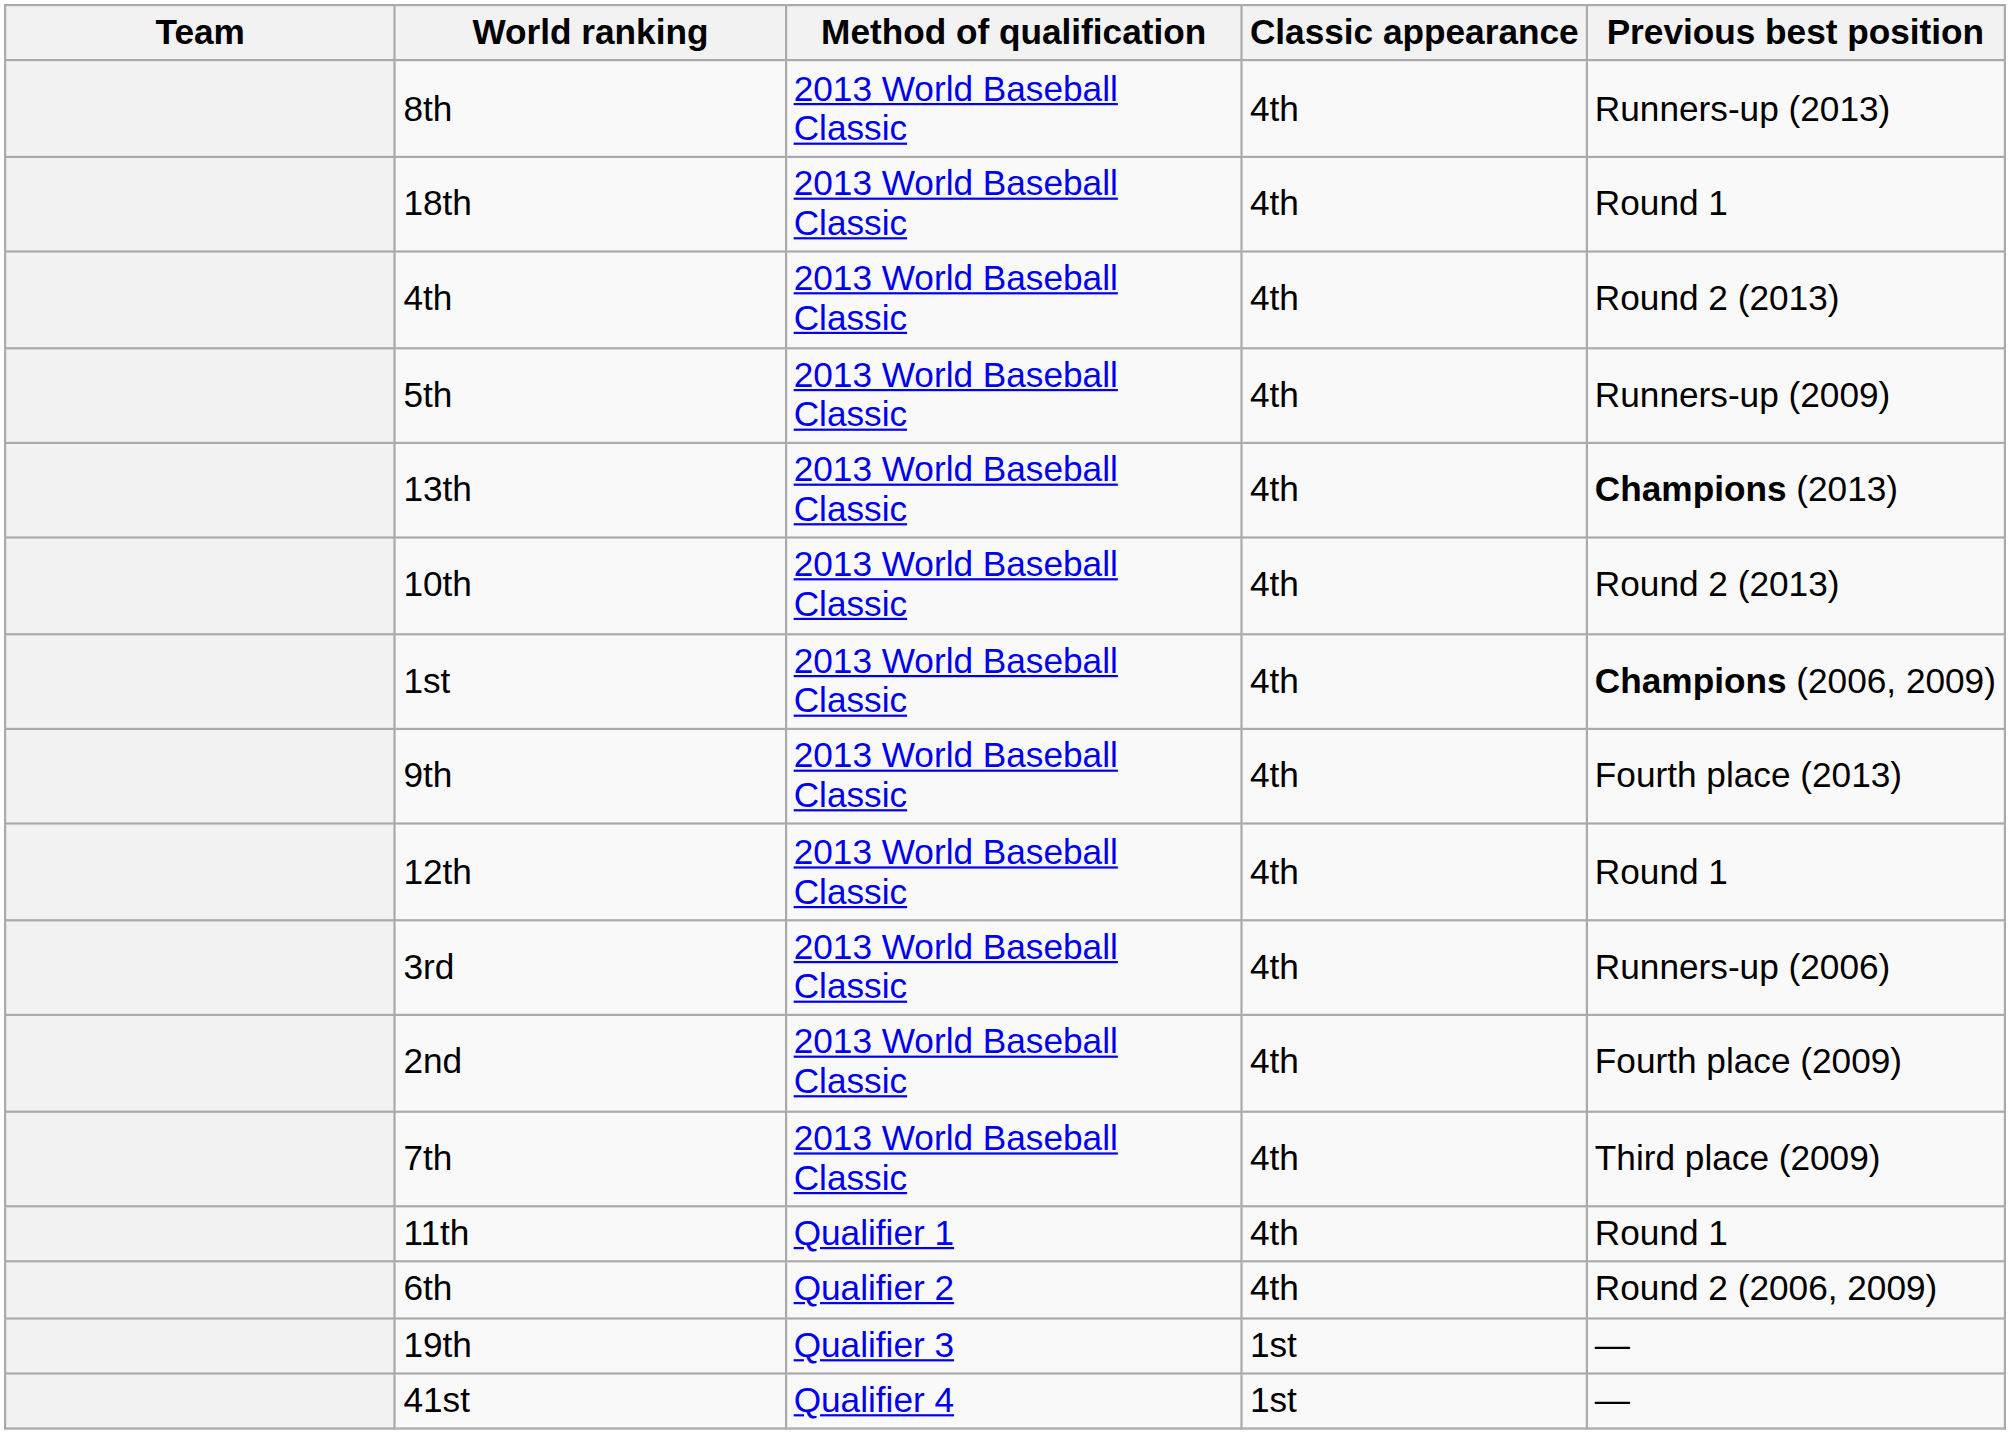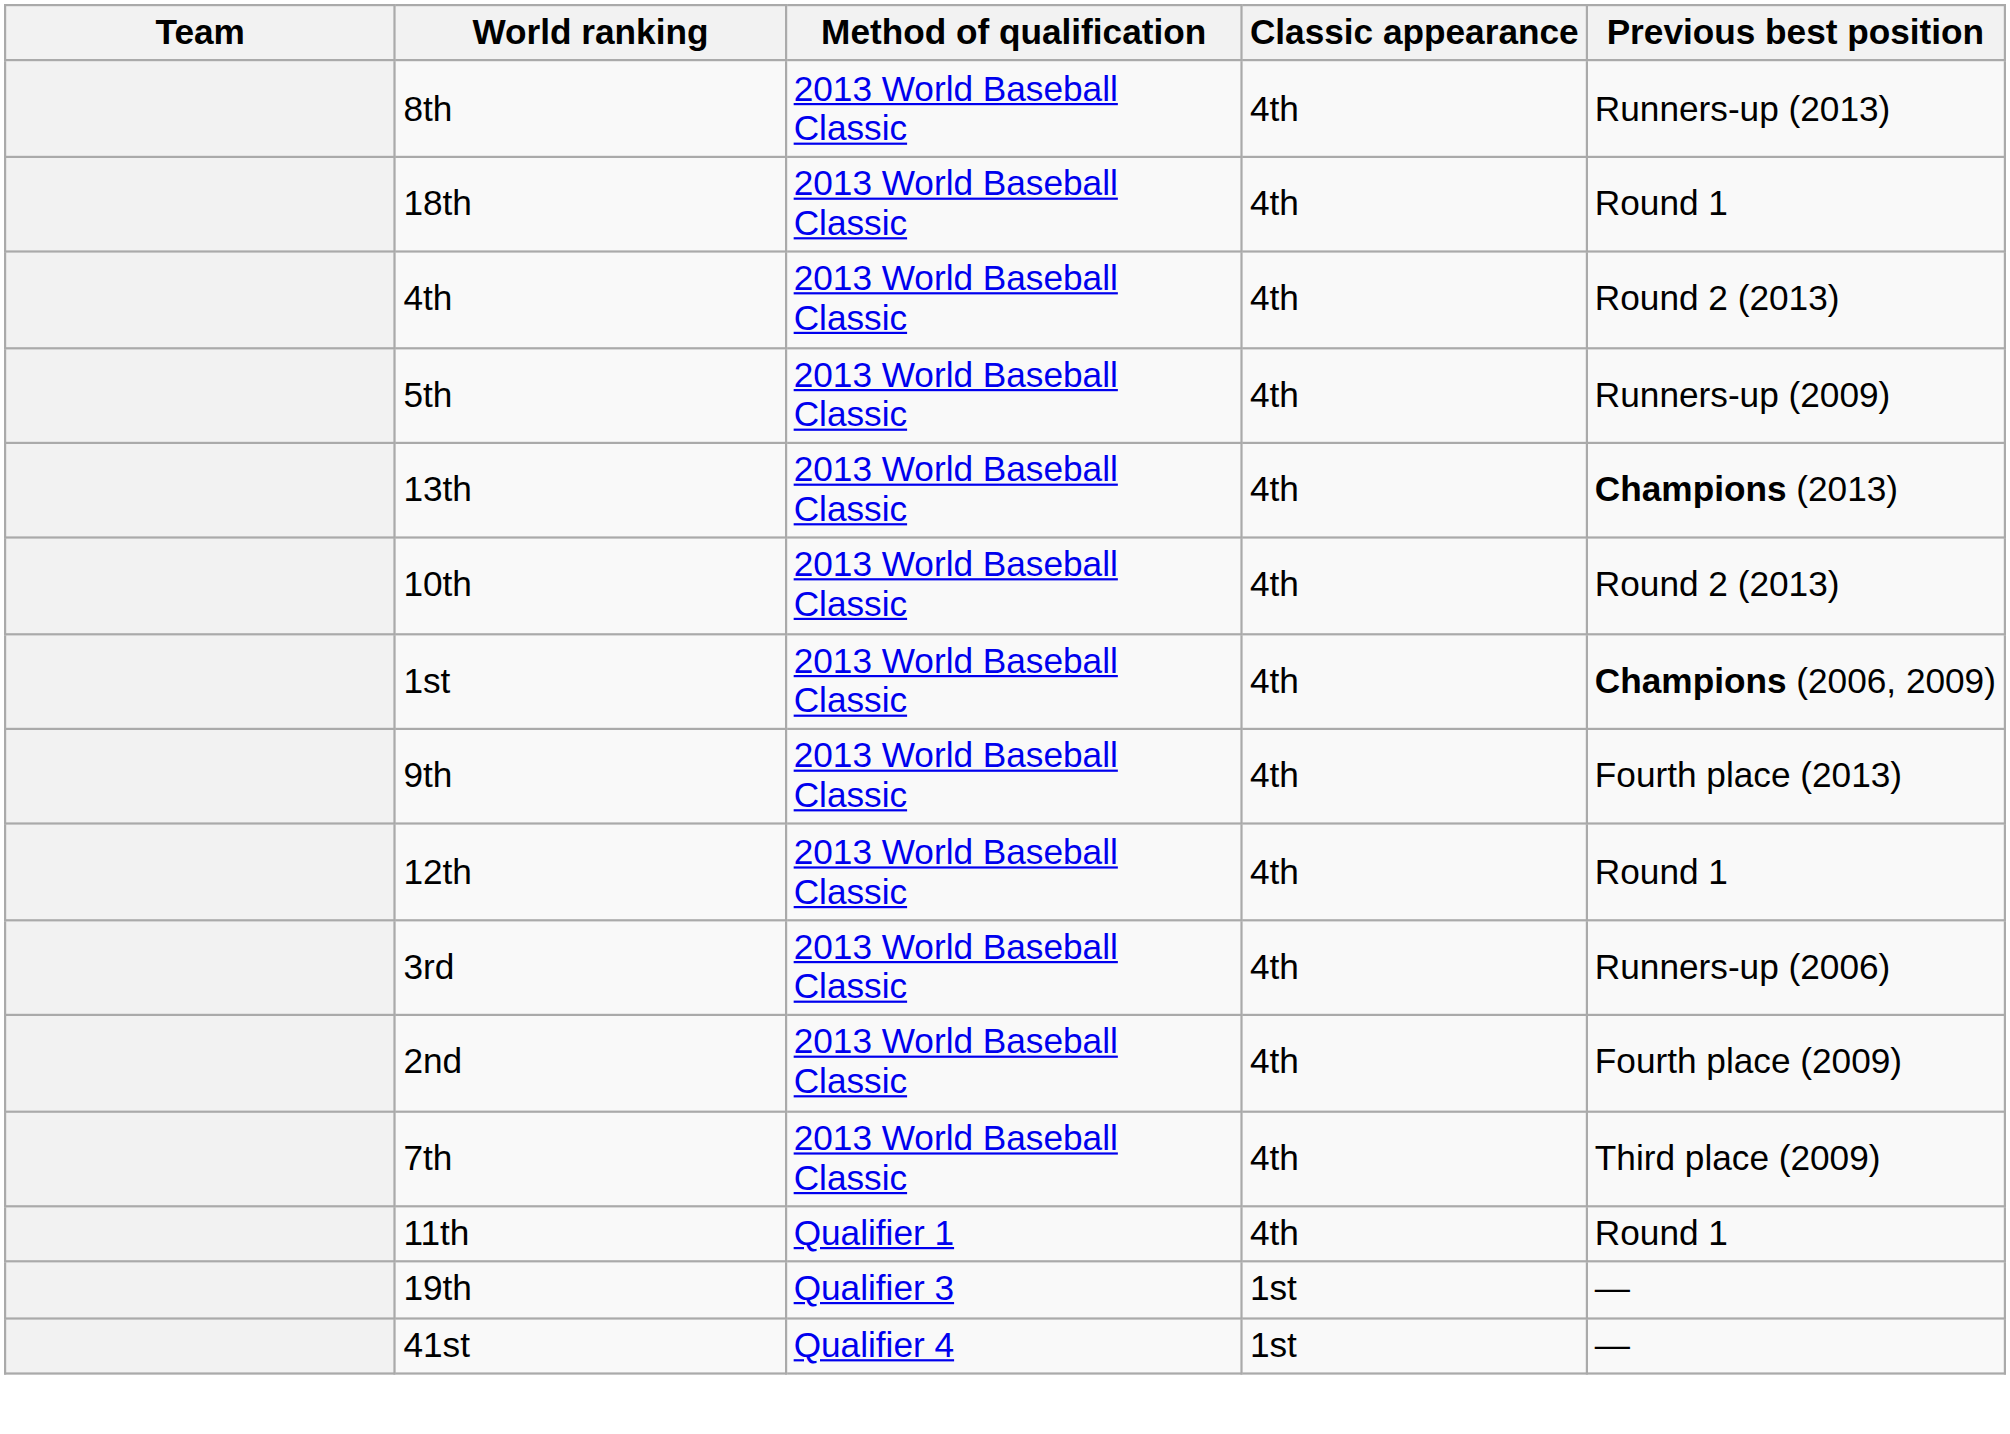 <table class="wikitable sortable plainrowheaders">
 <tr>
 <th scope="col" width="170">Team</th>
 <th scope="col" width="170">World ranking</th>
 <th scope="col" width=200>Method of qualification</th>
 <th scope="col">Classic appearance</th>
 <th scope="col">Previous best position</th>
 </tr>
 <tr>
 <th scope="row"></th>
 <td>8th</td>
 <td><a href='#'>2013 World Baseball Classic</a></td>
 <td>4th</td>
 <td data-sort-value="2">Runners-up (2013)</td>
 </tr>
 <tr>
 <th scope="row"></th>
 <td>18th</td>
 <td><a href='#'>2013 World Baseball Classic</a></td>
 <td>4th</td>
 <td data-sort-value="11">Round 1</td>
 </tr>
 <tr>
 <th scope="row"></th>
 <td>4th</td>
 <td><a href='#'>2013 World Baseball Classic</a></td>
 <td>4th</td>
 <td data-sort-value="7">Round 2 (2013)</td>
 </tr>
 <tr>
 <th scope="row"></th>
 <td>5th</td>
 <td><a href='#'>2013 World Baseball Classic</a></td>
 <td>4th</td>
 <td data-sort-value="2">Runners-up (2009)</td>
 </tr>
 <tr>
 <th scope="row"></th>
 <td>13th</td>
 <td><a href='#'>2013 World Baseball Classic</a></td>
 <td>4th</td>
 <td data-sort-value="1.2"><strong>Champions</strong> (2013)</td>
 </tr>
 <tr>
 <th scope="row"></th>
 <td>10th</td>
 <td><a href='#'>2013 World Baseball Classic</a></td>
 <td>4th</td>
 <td data-sort-value="8">Round 2 (2013)</td>
 </tr>
 <tr>
 <th scope="row"></th>
 <td>1st</td>
 <td><a href='#'>2013 World Baseball Classic</a></td>
 <td>4th</td>
 <td data-sort-value="1.1"><strong>Champions</strong> (2006, 2009)</td>
 </tr>
 <tr>
 <th scope="row"></th>
 <td>9th</td>
 <td><a href='#'>2013 World Baseball Classic</a></td>
 <td>4th</td>
 <td data-sort-value="4">Fourth place (2013)</td>
 </tr>
 <tr>
 <th scope="row"></th>
 <td>12th</td>
 <td><a href='#'>2013 World Baseball Classic</a></td>
 <td>4th</td>
 <td data-sort-value="10">Round 1</td>
 </tr>
 <tr>
 <th scope="row"></th>
 <td>3rd</td>
 <td><a href='#'>2013 World Baseball Classic</a></td>
 <td>4th</td>
 <td data-sort-value="2">Runners-up (2006)</td>
 </tr>
 <tr>
 <th scope="row"></th>
 <td>2nd</td>
 <td><a href='#'>2013 World Baseball Classic</a></td>
 <td>4th</td>
 <td data-sort-value="4">Fourth place (2009)</td>
 </tr>
 <tr>
 <th scope="row"></th>
 <td>7th</td>
 <td><a href='#'>2013 World Baseball Classic</a></td>
 <td>4th</td>
 <td data-sort-value="3">Third place (2009)</td>
 </tr>
 <tr>
 <th scope="row"></th>
 <td>11th</td>
 <td><a href='#'>Qualifier 1</a></td>
 <td>4th</td>
 <td data-sort-value="9">Round 1</td>
 </tr>
 <tr>
 <th scope="row"></th>
-<td>6th</td>
-<td><a href='#'>Qualifier 2</a></td>
-<td>4th</td>
-<td data-sort-value="6">Round 2 (2006, 2009)</td>
-</tr>
-<tr>
-<th scope="row"></th>
 <td>19th</td>
 <td><a href='#'>Qualifier 3</a></td>
 <td>1st</td>
 <td data-sort-value="100">—</td>
 </tr>
 <tr>
 <th scope="row"></th>
 <td>41st</td>
 <td><a href='#'>Qualifier 4</a></td>
 <td>1st</td>
 <td data-sort-value="100">—</td>
 </tr>
 </table>
